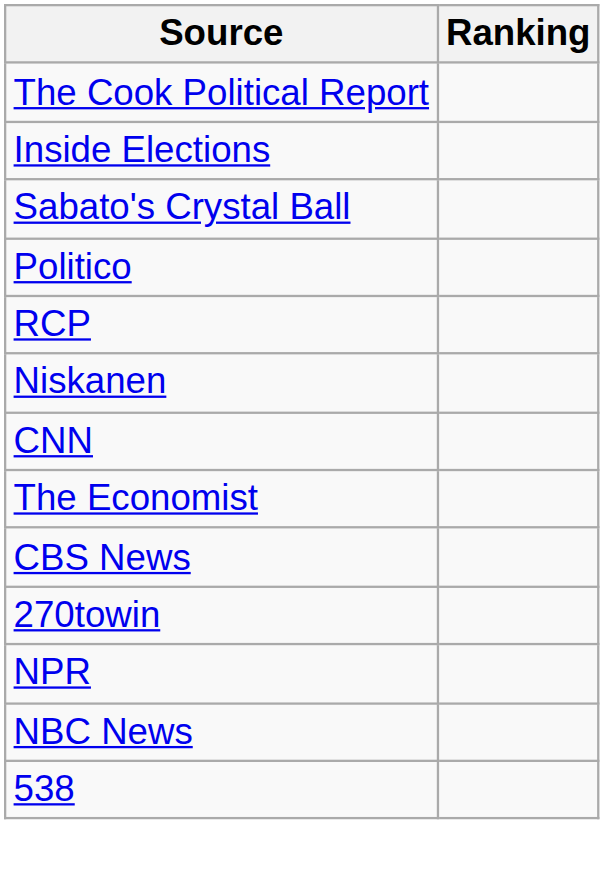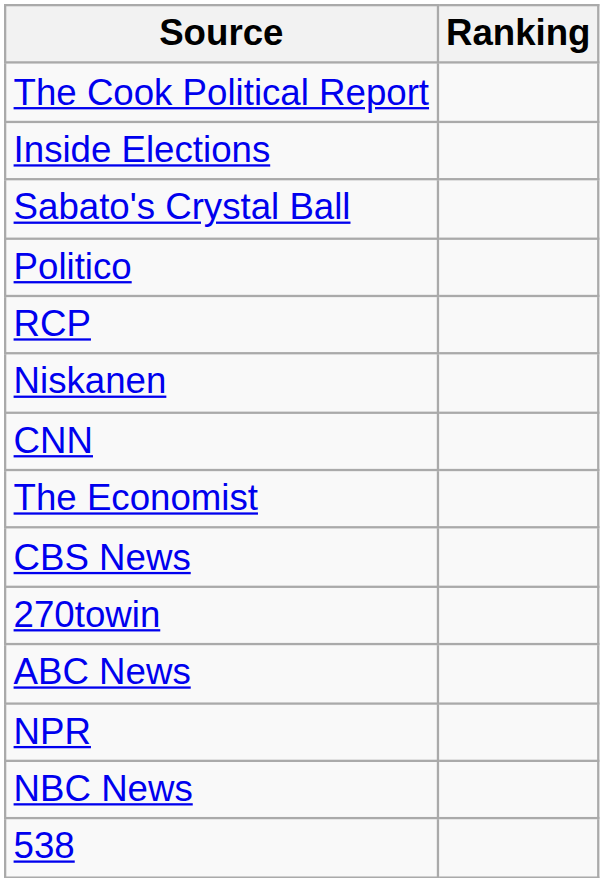 <table class="wikitable sortable" style="text-align:center">
 <tr>
 <th>Source</th>
 <th>Ranking</th>
 </tr>
 <tr>
 <td style="text-align:left;"><a href='#'>The Cook Political Report</a></td>
 <td></td>
 </tr>
 <tr>
 <td style="text-align:left;"><a href='#'>Inside Elections</a></td>
 <td></td>
 </tr>
 <tr>
 <td style="text-align:left;"><a href='#'>Sabato's Crystal Ball</a></td>
 <td></td>
 </tr>
 <tr>
 <td style="text-align:left;"><a href='#'>Politico</a></td>
 <td></td>
 </tr>
 <tr>
 <td style="text-align:left;"><a href='#'>RCP</a></td>
 <td></td>
 </tr>
 <tr>
 <td style="text-align:left;"><a href='#'>Niskanen</a></td>
 <td></td>
 </tr>
 <tr>
 <td style="text-align:left;"><a href='#'>CNN</a></td>
 <td></td>
 </tr>
 <tr>
 <td style="text-align:left;"><a href='#'>The Economist</a></td>
 <td></td>
 </tr>
 <tr>
 <td style="text-align:left;"><a href='#'>CBS News</a></td>
 <td></td>
 </tr>
 <tr>
 <td style="text-align:left;"><a href='#'>270towin</a></td>
 <td></td>
 </tr>
 <tr>
+<td style="text-align:left;"><a href='#'>ABC News</a></td>
+<td></td>
+</tr>
+<tr>
 <td style="text-align:left;"><a href='#'>NPR</a></td>
 <td></td>
 </tr>
 <tr>
 <td style="text-align:left;"><a href='#'>NBC News</a></td>
 <td></td>
 </tr>
 <tr>
 <td style="text-align:left;"><a href='#'>538</a></td>
 <td></td>
 </tr>
 </table>
